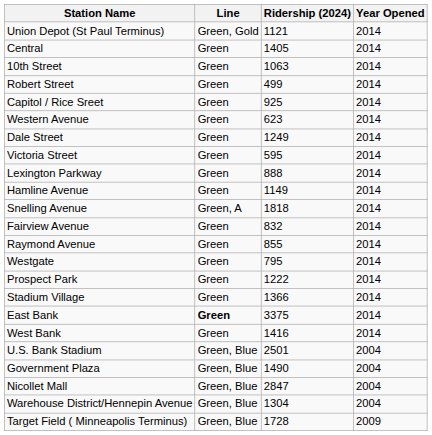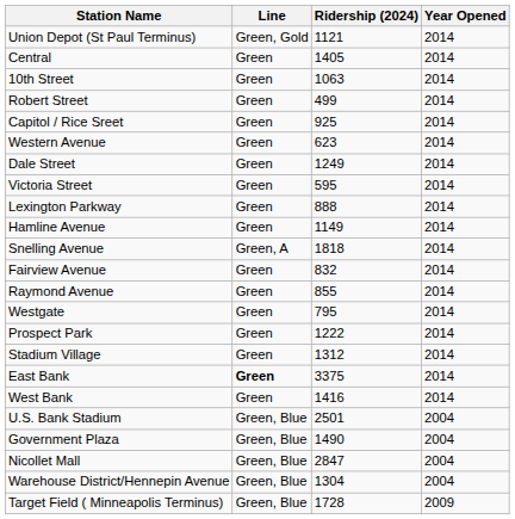 <table class="wikitable sortable">
 <tr>
 <th>Station Name</th>
 <th>Line</th>
 <th>Ridership (2024)</th>
 <th>Year Opened</th>
 </tr>
 <tr>
 <td>Union Depot (St Paul Terminus)</td>
 <td>Green, Gold</td>
 <td>1121</td>
 <td>2014</td>
 </tr>
 <tr>
 <td>Central</td>
 <td>Green</td>
 <td>1405</td>
 <td>2014</td>
 </tr>
 <tr>
 <td>10th Street</td>
 <td>Green</td>
 <td>1063</td>
 <td>2014</td>
 </tr>
 <tr>
 <td>Robert Street</td>
 <td>Green</td>
 <td>499</td>
 <td>2014</td>
 </tr>
 <tr>
 <td>Capitol / Rice Sreet</td>
 <td>Green</td>
 <td>925</td>
 <td>2014</td>
 </tr>
 <tr>
 <td>Western Avenue</td>
 <td>Green</td>
 <td>623</td>
 <td>2014</td>
 </tr>
 <tr>
 <td>Dale Street</td>
 <td>Green</td>
 <td>1249</td>
 <td>2014</td>
 </tr>
 <tr>
 <td>Victoria Street</td>
 <td>Green</td>
 <td>595</td>
 <td>2014</td>
 </tr>
 <tr>
 <td>Lexington Parkway</td>
 <td>Green</td>
 <td>888</td>
 <td>2014</td>
 </tr>
 <tr>
 <td>Hamline Avenue</td>
 <td>Green</td>
 <td>1149</td>
 <td>2014</td>
 </tr>
 <tr>
 <td>Snelling Avenue</td>
 <td>Green, A</td>
 <td>1818</td>
 <td>2014</td>
 </tr>
 <tr>
 <td>Fairview Avenue</td>
 <td>Green</td>
 <td>832</td>
 <td>2014</td>
 </tr>
 <tr>
 <td>Raymond Avenue</td>
 <td>Green</td>
 <td>855</td>
 <td>2014</td>
 </tr>
 <tr>
 <td>Westgate</td>
 <td>Green</td>
 <td>795</td>
 <td>2014</td>
 </tr>
 <tr>
 <td>Prospect Park</td>
 <td>Green</td>
 <td>1222</td>
 <td>2014</td>
 </tr>
 <tr>
 <td>Stadium Village</td>
 <td>Green</td>
-<td>1366</td>
+<td>1312</td>
 <td>2014</td>
 </tr>
 <tr>
 <td>East Bank</td>
 <td><strong>Green</strong></td>
 <td>3375</td>
 <td>2014</td>
 </tr>
 <tr>
 <td>West Bank</td>
 <td>Green</td>
 <td>1416</td>
 <td>2014</td>
 </tr>
 <tr>
 <td>U.S. Bank Stadium</td>
 <td>Green, Blue</td>
 <td>2501</td>
 <td>2004</td>
 </tr>
 <tr>
 <td>Government Plaza</td>
 <td>Green, Blue</td>
 <td>1490</td>
 <td>2004</td>
 </tr>
 <tr>
 <td>Nicollet Mall</td>
 <td>Green, Blue</td>
 <td>2847</td>
 <td>2004</td>
 </tr>
 <tr>
 <td>Warehouse District/Hennepin Avenue</td>
 <td>Green, Blue</td>
 <td>1304</td>
 <td>2004</td>
 </tr>
 <tr>
 <td>Target Field ( Minneapolis Terminus)</td>
 <td>Green, Blue</td>
 <td>1728</td>
 <td>2009</td>
 </tr>
 </table>
